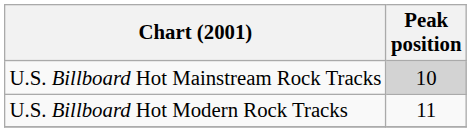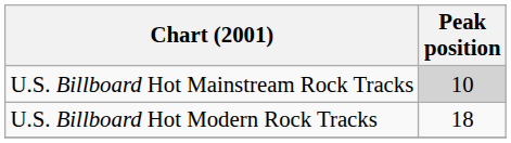 <table class="wikitable">
 <tr>
 <th>Chart (2001)</th>
 <th>Peak<br>position</th>
 </tr>
 <tr>
 <td>U.S. <em>Billboard</em> Hot Mainstream Rock Tracks</td>
 <td align="center" style="background: lightgrey;">10</td>
 </tr>
 <tr>
 <td>U.S. <em>Billboard</em> Hot Modern Rock Tracks</td>
-<td align="center">11</td>
+<td align="center">18</td>
 </tr>
 <tr>
 </tr>
 </table>
